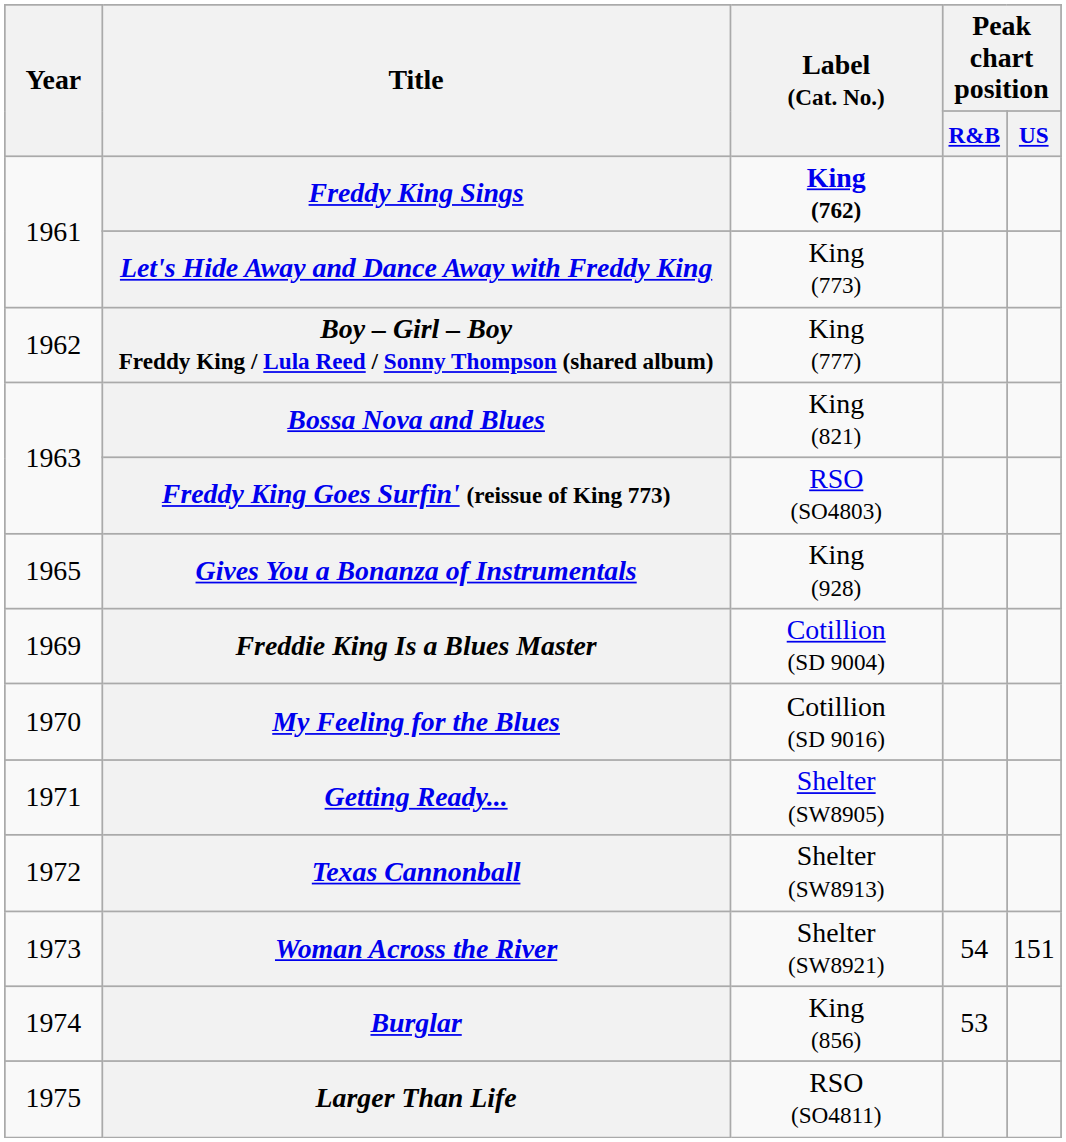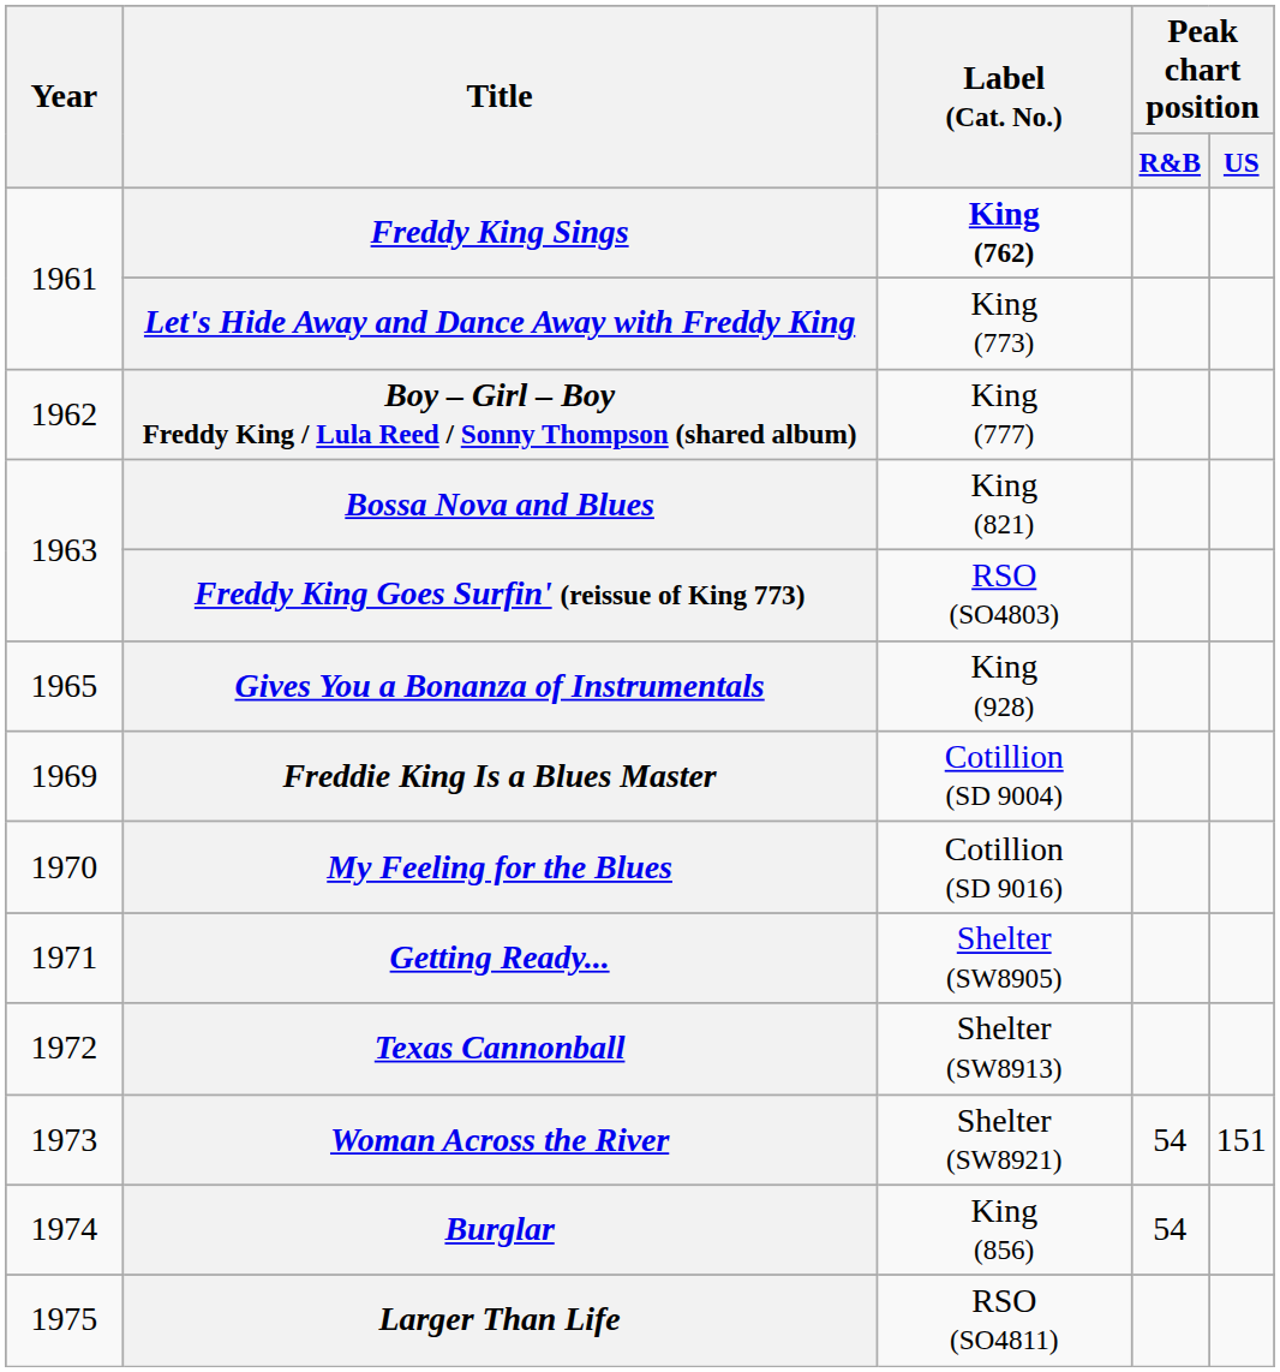 <table class="wikitable plainrowheaders" style="text-align:center;">
 <tr>
 <th scope="col" width="50" rowspan="2">Year</th>
 <th scope="col" width="380" rowspan="2">Title</th>
 <th scope="col" width="120" rowspan="2">Label<br><small>(Cat. No.)</small></th>
 <th scope="col" width="100" colspan="2">Peak chart<br>position</th>
 </tr>
 <tr>
 <th><small><a href='#'>R&B</a></small></th>
 <th><small><a href='#'>US</a></small></th>
 </tr>
 <tr>
 <td rowspan="2">1961</td>
 <th scope="row"><em><a href='#'>Freddy King Sings</a></em></th>
 <td><strong><a href='#'>King</a> <br><small>(762)</small></strong></td>
 <td></td>
 <td></td>
 </tr>
 <tr>
 <th scope="row"><em><a href='#'>Let's Hide Away and Dance Away with Freddy King</a></em></th>
 <td>King <br><small>(773)</small></td>
 <td></td>
 <td></td>
 </tr>
 <tr>
 <td>1962</td>
 <th scope="row"><em>Boy – Girl – Boy</em> <br><small>Freddy King / <a href='#'>Lula Reed</a> / <a href='#'>Sonny Thompson</a> (shared album)</small></th>
 <td>King <br><small>(777)</small></td>
 <td></td>
 <td></td>
 </tr>
 <tr>
 <td rowspan="2">1963</td>
 <th scope="row"><em><a href='#'>Bossa Nova and Blues</a></em></th>
 <td>King <br><small>(821)</small></td>
 <td></td>
 <td></td>
 </tr>
 <tr>
 <th scope="row"><em><a href='#'>Freddy King Goes Surfin'</a></em> <small>(reissue of King 773)</small></th>
 <td><a href='#'>RSO</a> <br><small>(SO4803)</small></td>
 <td></td>
 <td></td>
 </tr>
 <tr>
 <td rowspan="1">1965</td>
 <th scope="row"><em><a href='#'>Gives You a Bonanza of Instrumentals</a></em></th>
 <td>King <br><small>(928)</small></td>
 <td></td>
 <td></td>
 </tr>
 <tr>
 <td>1969</td>
 <th scope="row"><em>Freddie King Is a Blues Master</em></th>
 <td><a href='#'>Cotillion</a> <br><small>(SD 9004)</small></td>
 <td></td>
 <td></td>
 </tr>
 <tr>
 <td>1970</td>
 <th scope="row"><em><a href='#'>My Feeling for the Blues</a></em></th>
 <td>Cotillion <br><small>(SD 9016)</small></td>
 <td></td>
 <td></td>
 </tr>
 <tr>
 <td>1971</td>
 <th scope="row"><em><a href='#'>Getting Ready...</a></em></th>
 <td><a href='#'>Shelter</a> <br><small>(SW8905)</small></td>
 <td></td>
 <td></td>
 </tr>
 <tr>
 <td>1972</td>
 <th scope="row"><em><a href='#'>Texas Cannonball</a></em></th>
 <td>Shelter <br><small>(SW8913)</small></td>
 <td></td>
 <td></td>
 </tr>
 <tr>
 <td>1973</td>
 <th scope="row"><em><a href='#'>Woman Across the River</a></em></th>
 <td>Shelter <br><small>(SW8921)</small></td>
 <td>54</td>
 <td>151</td>
 </tr>
 <tr>
 <td>1974</td>
 <th scope="row"><em><a href='#'>Burglar</a></em></th>
 <td>King <br><small>(856)</small></td>
-<td>53</td>
+<td>54</td>
 <td></td>
 </tr>
 <tr>
 <td>1975</td>
 <th scope="row"><em>Larger Than Life</em></th>
 <td>RSO <br><small>(SO4811)</small></td>
 <td></td>
 <td></td>
 </tr>
 </table>
